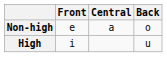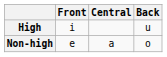 <table class="wikitable" style="text-align:center">
 <tr>
 <th></th>
 <th>Front</th>
 <th>Central</th>
 <th>Back</th>
 </tr>
 <tr>
+<th>High</th>
+<td>i</td>
+<td></td>
+<td>u</td>
+</tr>
+<tr>
 <th>Non-high</th>
 <td>e</td>
 <td>a</td>
 <td>o</td>
 </tr>
-<tr>
-<th>High</th>
-<td>i</td>
-<td></td>
-<td>u</td>
-</tr>
 </table>
